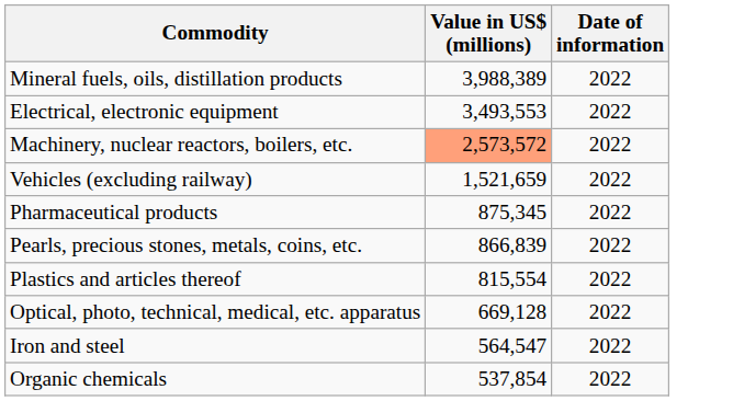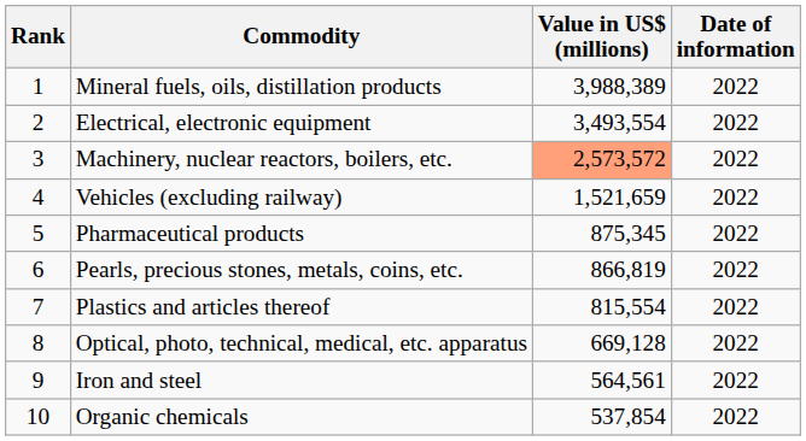 <table class="sortable wikitable">
 <tr>
+<th>Rank</th>
 <th>Commodity</th>
 <th>Value in US$<br>(millions)</th>
 <th>Date of<br>information</th>
 </tr>
 <tr>
+<td align="center">1</td>
 <td>Mineral fuels, oils, distillation products</td>
 <td align="right">3,988,389</td>
 <td align="center">2022</td>
 </tr>
 <tr>
+<td align="center">2</td>
 <td>Electrical, electronic equipment</td>
-<td align="right">3,493,553</td>
+<td align="right">3,493,554</td>
 <td align="center">2022</td>
 </tr>
 <tr>
+<td align="center">3</td>
 <td>Machinery, nuclear reactors, boilers, etc.</td>
 <td align="right" style="background: lightsalmon;">2,573,572</td>
 <td align="center">2022</td>
 </tr>
 <tr>
+<td align="center">4</td>
 <td>Vehicles (excluding railway)</td>
 <td align="right">1,521,659</td>
 <td align="center">2022</td>
 </tr>
 <tr>
+<td align="center">5</td>
 <td>Pharmaceutical products</td>
 <td align="right">875,345</td>
 <td align="center">2022</td>
 </tr>
 <tr>
+<td align="center">6</td>
 <td>Pearls, precious stones, metals, coins, etc.</td>
-<td align="right">866,839</td>
+<td align="right">866,819</td>
 <td align="center">2022</td>
 </tr>
 <tr>
+<td align="center">7</td>
 <td>Plastics and articles thereof</td>
 <td align="right">815,554</td>
 <td align="center">2022</td>
 </tr>
 <tr>
+<td align="center">8</td>
 <td>Optical, photo, technical, medical, etc. apparatus</td>
 <td align="right">669,128</td>
 <td align="center">2022</td>
 </tr>
 <tr>
+<td align="center">9</td>
 <td>Iron and steel</td>
-<td align="right">564,547</td>
+<td align="right">564,561</td>
 <td align="center">2022</td>
 </tr>
 <tr>
+<td align="center">10</td>
 <td>Organic chemicals</td>
 <td align="right">537,854</td>
 <td align="center">2022</td>
 </tr>
 </table>
